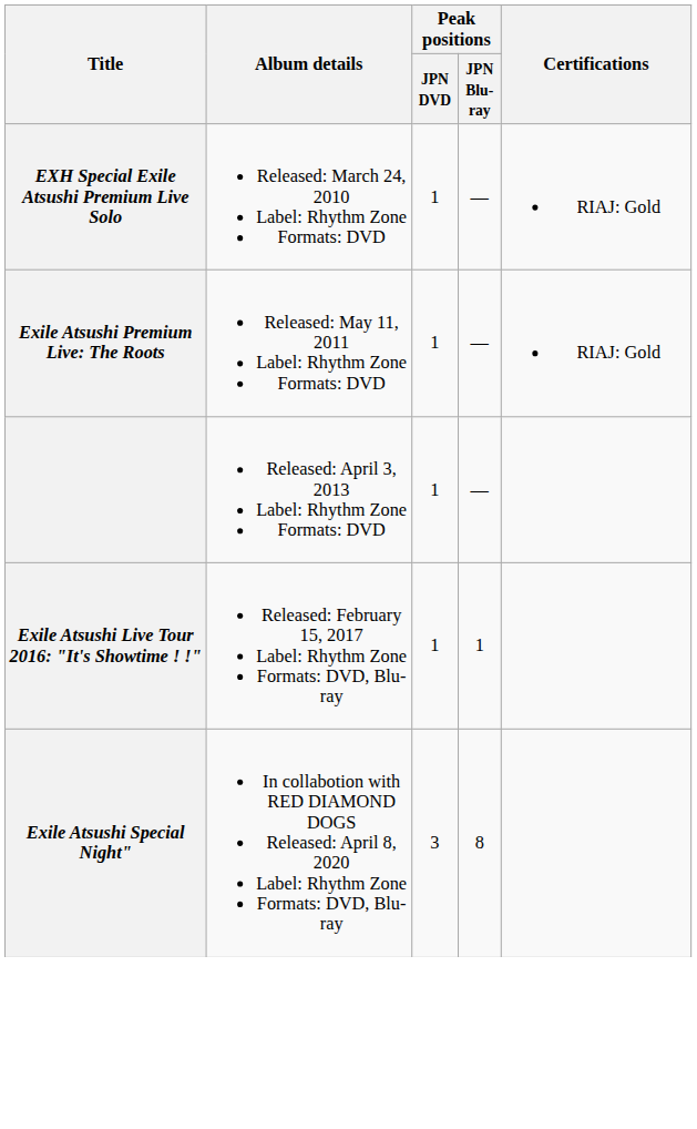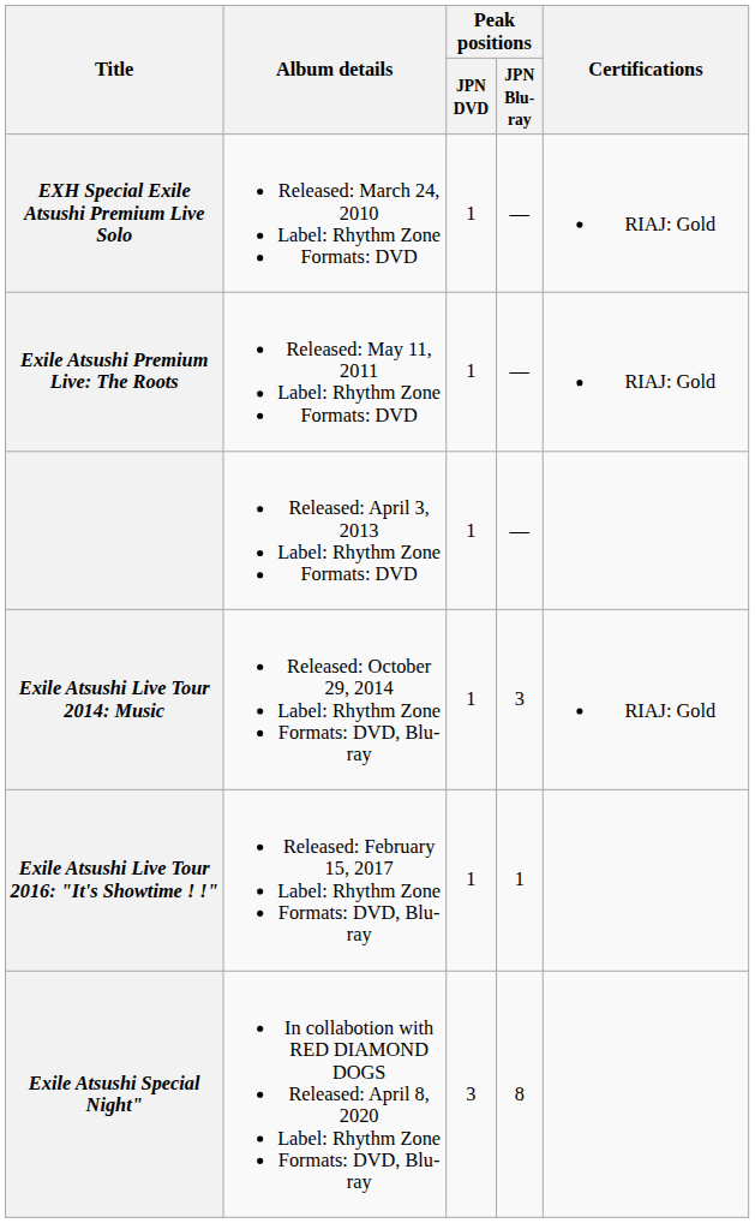 <table class="wikitable plainrowheaders" style="text-align:center;">
 <tr>
 <th style="width:20em;" rowspan="2">Title</th>
 <th style="width:16em;" rowspan="2">Album details</th>
 <th colspan="2">Peak positions</th>
 <th style="width:16em;" rowspan="2">Certifications</th>
 </tr>
 <tr>
 <th style="width:2.5em;"><small>JPN DVD</small><br></th>
 <th style="width:2.5em;"><small>JPN Blu-ray</small><br></th>
 </tr>
 <tr>
 <th scope="row"><em>EXH Special Exile Atsushi Premium Live Solo</em></th>
 <td><br><ul><li>Released: March 24, 2010 </li><li>Label: Rhythm Zone</li><li>Formats: DVD</li></ul></td>
 <td>1</td>
 <td>—</td>
 <td><br><ul><li>RIAJ: Gold</li></ul></td>
 </tr>
 <tr>
 <th scope="row"><em>Exile Atsushi Premium Live: The Roots</em></th>
 <td><br><ul><li>Released: May 11, 2011 </li><li>Label: Rhythm Zone</li><li>Formats: DVD</li></ul></td>
 <td>1</td>
 <td>—</td>
 <td><br><ul><li>RIAJ: Gold</li></ul></td>
 </tr>
 <tr>
 <th scope="row"></th>
 <td><br><ul><li>Released: April 3, 2013 </li><li>Label: Rhythm Zone</li><li>Formats: DVD</li></ul></td>
 <td>1</td>
 <td>—</td>
 <td></td>
 </tr>
 <tr>
+<th scope="row"><em>Exile Atsushi Live Tour 2014: Music</em></th>
+<td><br><ul><li>Released: October 29, 2014 </li><li>Label: Rhythm Zone</li><li>Formats: DVD, Blu-ray</li></ul></td>
+<td>1</td>
+<td>3</td>
+<td><br><ul><li>RIAJ: Gold</li></ul></td>
+</tr>
+<tr>
 <th scope="row"><em>Exile Atsushi Live Tour 2016: "It's Showtime ! !"</em></th>
 <td><br><ul><li>Released: February 15, 2017 </li><li>Label: Rhythm Zone</li><li>Formats: DVD, Blu-ray</li></ul></td>
 <td>1</td>
 <td>1</td>
 <td></td>
 </tr>
 <tr>
 <th scope="row"><em>Exile Atsushi Special Night"</em></th>
 <td><br><ul><li>In collabotion with RED DIAMOND DOGS</li><li>Released: April 8, 2020 </li><li>Label: Rhythm Zone</li><li>Formats: DVD, Blu-ray</li></ul></td>
 <td>3</td>
 <td>8</td>
 <td></td>
 </tr>
 </table>
